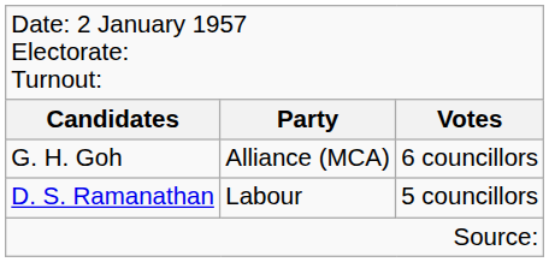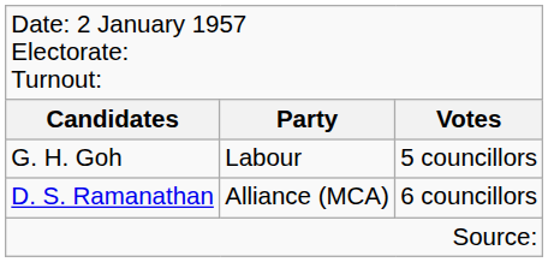 <table class=wikitable>
 <tr>
 <td colspan=8>Date: 2 January 1957<br>Electorate: <br>Turnout:</td>
 </tr>
 <tr>
 <th>Candidates</th>
 <th>Party</th>
 <th>Votes</th>
 </tr>
 <tr>
 <td>G. H. Goh</td>
-<td>Alliance (MCA)</td>
-<td>6 councillors</td>
+<td>Labour</td>
+<td>5 councillors</td>
 </tr>
 <tr>
 <td><a href='#'>D. S. Ramanathan</a></td>
-<td>Labour</td>
-<td>5 councillors</td>
+<td>Alliance (MCA)</td>
+<td>6 councillors</td>
 </tr>
 <tr>
 <td colspan=3 align=right>Source: </td>
 </tr>
 </table>
